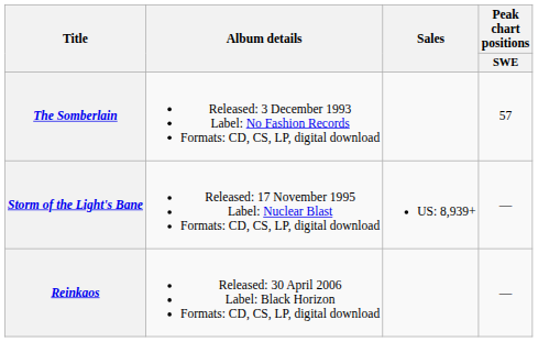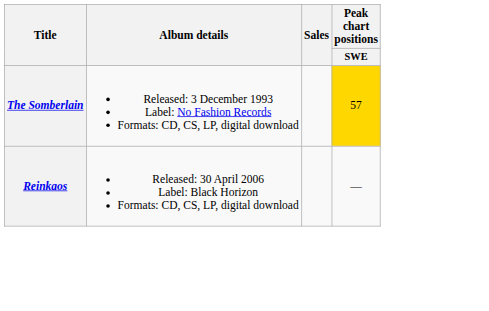 <table class="wikitable plainrowheaders" style="text-align:center;">
 <tr>
 <th scope="col" rowspan="2">Title</th>
 <th scope="col" rowspan="2">Album details</th>
 <th scope="col" rowspan="2">Sales</th>
 <th scope="col" colspan="1">Peak chart positions</th>
 </tr>
 <tr>
 <th scope="col" style="width:3em;font-size:90%;">SWE<br></th>
 </tr>
 <tr>
 <th scope="row"><em><a href='#'>The Somberlain</a></em></th>
 <td><br><ul><li>Released: 3 December 1993</li><li>Label: <a href='#'>No Fashion Records</a></li><li>Formats: CD, CS, LP, digital download</li></ul></td>
 <td></td>
-<td>57</td>
-</tr>
-<tr>
-<th scope="row"><em><a href='#'>Storm of the Light's Bane</a></em></th>
-<td><br><ul><li>Released: 17 November 1995</li><li>Label: <a href='#'>Nuclear Blast</a></li><li>Formats: CD, CS, LP, digital download</li></ul></td>
-<td><br><ul><li>US: 8,939+</li></ul></td>
-<td>—</td>
+<td style="background: gold;">57</td>
 </tr>
 <tr>
 <th scope="row"><em><a href='#'>Reinkaos</a></em></th>
 <td><br><ul><li>Released: 30 April 2006</li><li>Label: Black Horizon</li><li>Formats: CD, CS, LP, digital download</li></ul></td>
 <td></td>
 <td>—</td>
 </tr>
 </table>
